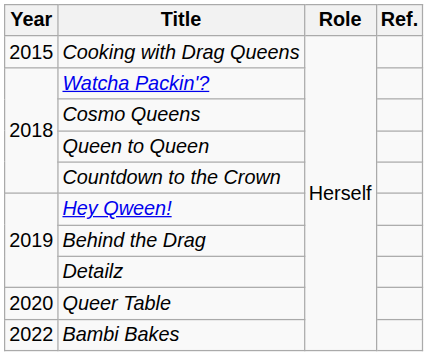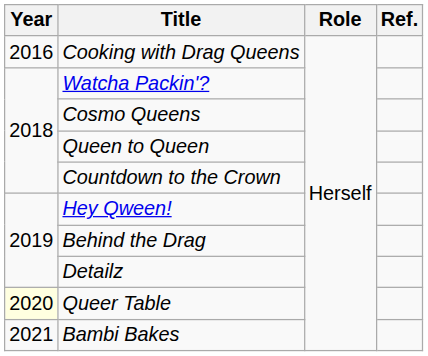 <table class="wikitable">
 <tr>
 <th>Year</th>
 <th>Title</th>
 <th>Role</th>
 <th>Ref.</th>
 </tr>
 <tr>
-<td>2015</td>
+<td>2016</td>
 <td><em>Cooking with Drag Queens</em></td>
 <td rowspan="10">Herself</td>
 <td></td>
 </tr>
 <tr>
 <td rowspan="4">2018</td>
 <td><em><a href='#'>Watcha Packin'?</a></em></td>
 <td></td>
 </tr>
 <tr>
 <td><em>Cosmo Queens</em></td>
 <td></td>
 </tr>
 <tr>
 <td><em>Queen to Queen</em></td>
 <td></td>
 </tr>
 <tr>
 <td><em>Countdown to the Crown</em></td>
 <td></td>
 </tr>
 <tr>
 <td rowspan="3">2019</td>
 <td><em><a href='#'>Hey Qween!</a></em></td>
 <td></td>
 </tr>
 <tr>
 <td><em>Behind the Drag</em></td>
 <td></td>
 </tr>
 <tr>
 <td><em>Detailz</em></td>
 <td></td>
 </tr>
 <tr>
-<td>2020</td>
+<td style="background: lightyellow;">2020</td>
 <td><em>Queer Table</em></td>
 <td></td>
 </tr>
 <tr>
-<td>2022</td>
+<td>2021</td>
 <td><em>Bambi Bakes</em></td>
 <td style="text-align: center;"></td>
 </tr>
 </table>
